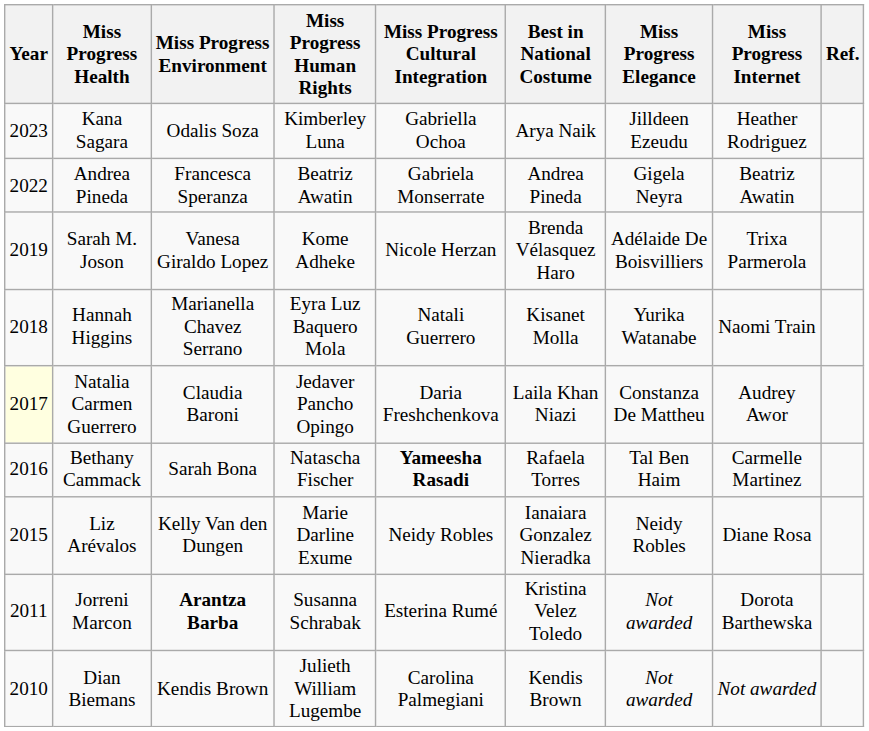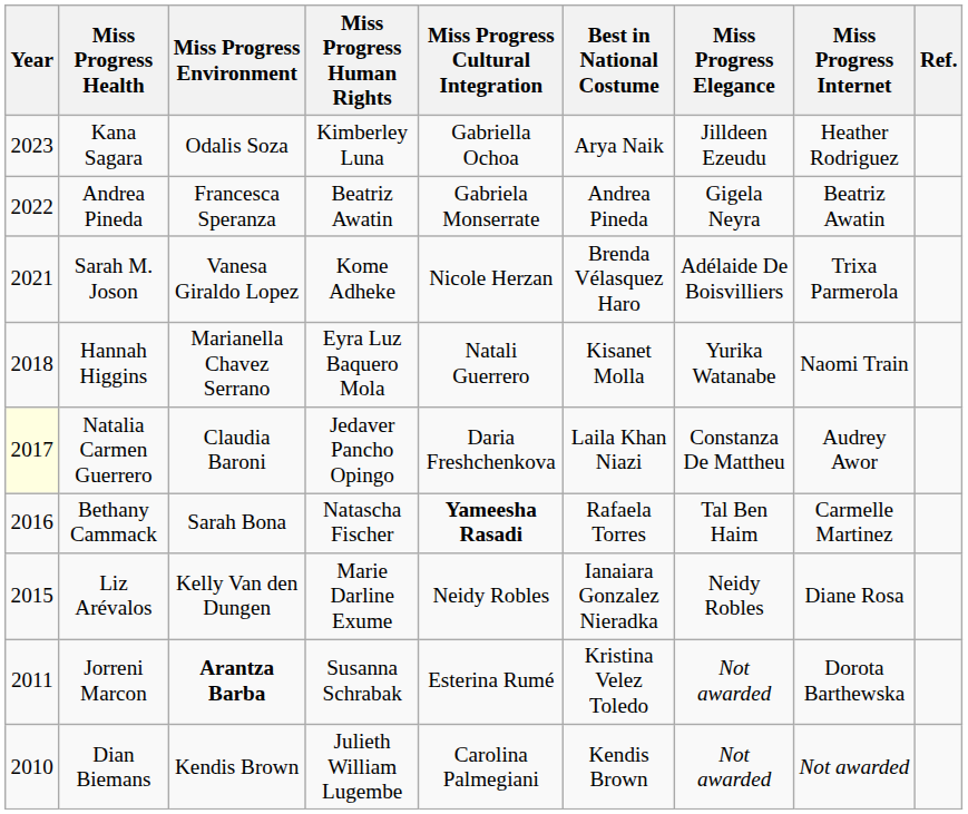 <table class="wikitable sortable" style="font-size: 85%; text-align:center;">
 <tr>
 <th width="30">Year</th>
 <th width="100">Miss Progress Health</th>
 <th width="100">Miss Progress Environment</th>
 <th width="100">Miss Progress Human Rights</th>
 <th width="100">Miss Progress Cultural Integration</th>
 <th width="100">Best in National Costume</th>
 <th width="100">Miss Progress Elegance</th>
 <th width="100">Miss Progress Internet</th>
 <th>Ref.</th>
 </tr>
 <tr>
 <td>2023</td>
 <td>Kana Sagara<br></td>
 <td>Odalis Soza<br></td>
 <td>Kimberley Luna<br></td>
 <td>Gabriella Ochoa<br></td>
 <td>Arya Naik<br></td>
 <td>Jilldeen Ezeudu<br></td>
 <td>Heather Rodriguez<br></td>
 <td></td>
 </tr>
 <tr>
 <td>2022</td>
 <td>Andrea Pineda<br></td>
 <td>Francesca Speranza<br></td>
 <td>Beatriz Awatin<br></td>
 <td>Gabriela Monserrate<br></td>
 <td>Andrea Pineda<br></td>
 <td>Gigela Neyra<br></td>
 <td>Beatriz Awatin<br></td>
 <td></td>
 </tr>
 <tr>
-<td>2019</td>
+<td>2021</td>
 <td>Sarah M. Joson<br></td>
 <td>Vanesa Giraldo Lopez<br></td>
 <td>Kome Adheke<br></td>
 <td>Nicole Herzan<br></td>
 <td>Brenda Vélasquez Haro<br></td>
 <td>Adélaide De Boisvilliers<br></td>
 <td>Trixa Parmerola<br></td>
 <td></td>
 </tr>
 <tr>
 <td>2018</td>
 <td>Hannah Higgins<br></td>
 <td>Marianella Chavez Serrano<br></td>
 <td>Eyra Luz Baquero Mola<br></td>
 <td>Natali Guerrero<br></td>
 <td>Kisanet Molla<br></td>
 <td>Yurika Watanabe<br></td>
 <td>Naomi Train<br></td>
 <td></td>
 </tr>
 <tr>
 <td style="background: lightyellow;">2017</td>
 <td>Natalia Carmen Guerrero<br></td>
 <td>Claudia Baroni<br></td>
 <td>Jedaver Pancho Opingo<br></td>
 <td>Daria Freshchenkova<br></td>
 <td>Laila Khan Niazi<br></td>
 <td>Constanza De Mattheu<br></td>
 <td>Audrey Awor<br></td>
 <td></td>
 </tr>
 <tr>
 <td>2016</td>
 <td>Bethany Cammack<br></td>
 <td>Sarah Bona<br></td>
 <td>Natascha Fischer<br></td>
 <td><strong>Yameesha Rasadi<br></strong></td>
 <td>Rafaela Torres<br></td>
 <td>Tal Ben Haim<br></td>
 <td>Carmelle Martinez<br></td>
 <td></td>
 </tr>
 <tr>
 <td>2015</td>
 <td>Liz Arévalos<br></td>
 <td>Kelly Van den Dungen<br></td>
 <td>Marie Darline Exume<br></td>
 <td>Neidy Robles<br></td>
 <td>Ianaiara Gonzalez Nieradka<br></td>
 <td>Neidy Robles<br></td>
 <td>Diane Rosa<br></td>
 <td></td>
 </tr>
 <tr>
 <td>2011</td>
 <td>Jorreni Marcon<br></td>
 <td><strong>Arantza Barba<br></strong></td>
 <td>Susanna Schrabak<br></td>
 <td>Esterina Rumé<br></td>
 <td>Kristina Velez Toledo<br></td>
 <td><em>Not awarded</em></td>
 <td>Dorota Barthewska<br></td>
 <td></td>
 </tr>
 <tr>
 <td>2010</td>
 <td>Dian Biemans<br></td>
 <td>Kendis Brown<br></td>
 <td>Julieth William Lugembe<br></td>
 <td>Carolina Palmegiani<br></td>
 <td>Kendis Brown<br></td>
 <td><em>Not awarded</em></td>
 <td><em>Not awarded</em></td>
 <td></td>
 </tr>
 </table>
